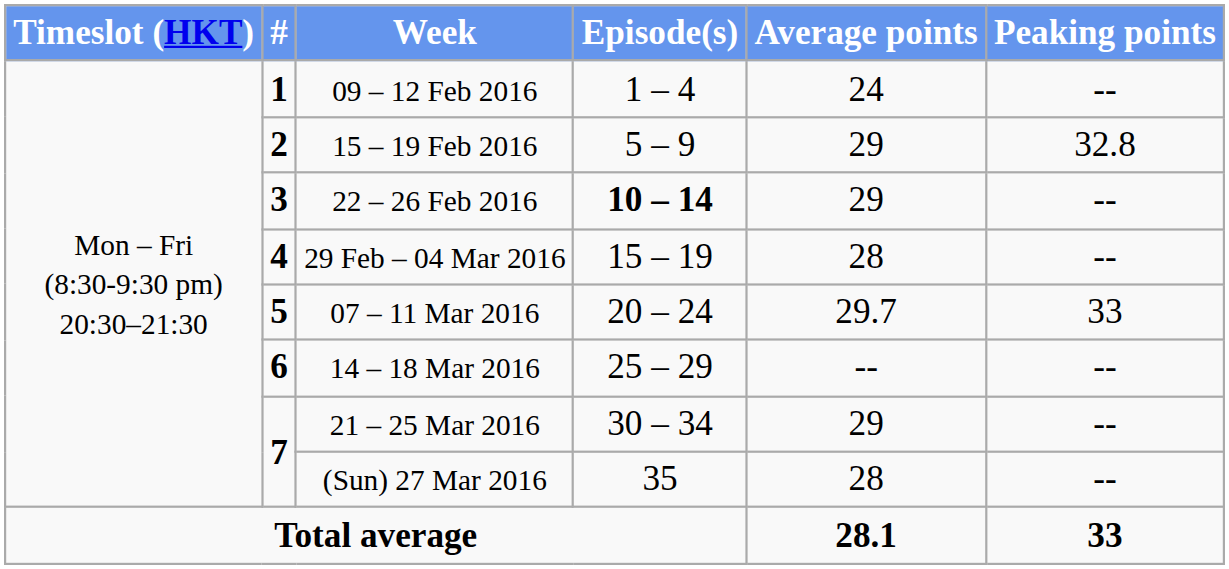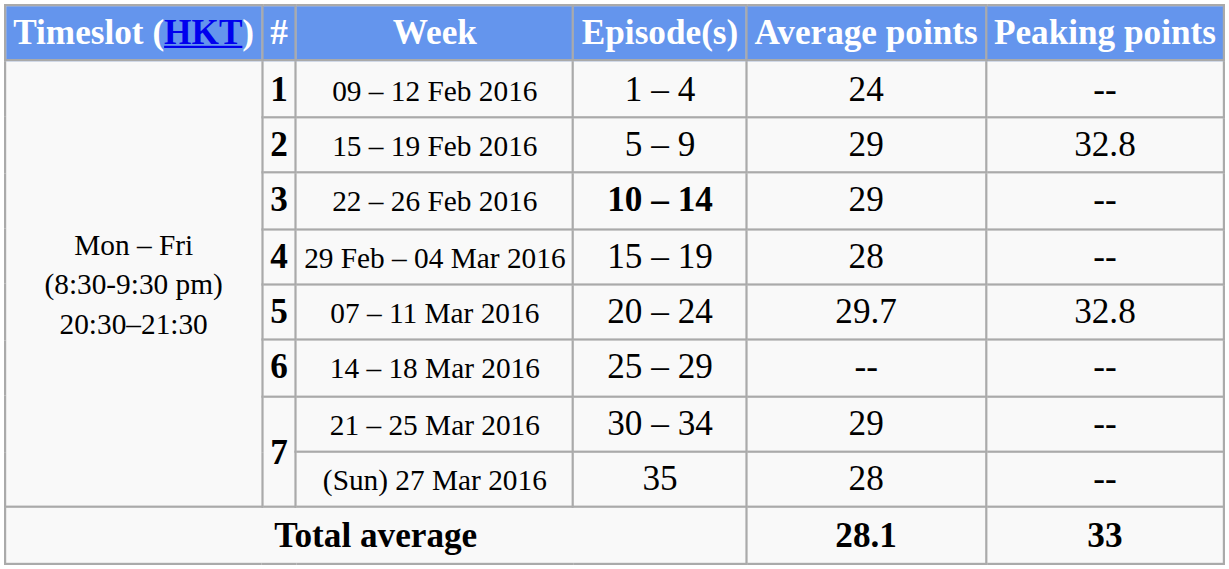 <table class="wikitable" style="text-align:center;">
 <tr>
 <th style="background:cornflowerblue; color:white;">Timeslot (<a href='#'>HKT</a>)</th>
 <th style="background:cornflowerblue; color:white;">#</th>
 <th style="background:cornflowerblue; color:white;">Week</th>
 <th style="background:cornflowerblue; color:white;">Episode(s)</th>
 <th style="background:cornflowerblue; color:white;">Average points</th>
 <th style="background:cornflowerblue; color:white;">Peaking points</th>
 </tr>
 <tr>
 <td rowspan="8"><small>Mon – Fri<br>(8:30-9:30 pm)<br>20:30–21:30</small></td>
 <td><strong>1</strong></td>
 <td><small>09 – 12 Feb 2016</small></td>
 <td>1 – 4</td>
 <td>24</td>
 <td>--</td>
 </tr>
 <tr>
 <td><strong>2</strong></td>
 <td><small>15 – 19 Feb 2016</small></td>
 <td>5 – 9</td>
 <td>29</td>
 <td>32.8</td>
 </tr>
 <tr>
 <td><strong>3</strong></td>
 <td><small>22 – 26 Feb 2016</small></td>
 <td><strong>10 – 14</strong></td>
 <td>29</td>
 <td>--</td>
 </tr>
 <tr>
 <td><strong>4</strong></td>
 <td><small>29 Feb – 04 Mar  2016</small></td>
 <td>15 – 19</td>
 <td>28</td>
 <td>--</td>
 </tr>
 <tr>
 <td><strong>5</strong></td>
 <td><small>07 – 11 Mar  2016</small></td>
 <td>20 – 24</td>
 <td>29.7</td>
-<td>33</td>
+<td>32.8</td>
 </tr>
 <tr>
 <td><strong>6</strong></td>
 <td><small>14 – 18 Mar  2016</small></td>
 <td>25 – 29</td>
 <td>--</td>
 <td>--</td>
 </tr>
 <tr>
 <td rowspan="2"><strong>7</strong></td>
 <td><small>21 – 25 Mar  2016</small></td>
 <td>30 – 34</td>
 <td>29</td>
 <td>--</td>
 </tr>
 <tr>
 <td><small>(Sun) 27 Mar  2016</small></td>
 <td>35</td>
 <td>28</td>
 <td>--</td>
 </tr>
 <tr>
 <td colspan="4"><strong>Total average</strong></td>
 <td><strong>28.1</strong></td>
 <td><strong>33</strong></td>
 </tr>
 </table>
